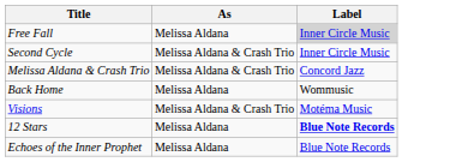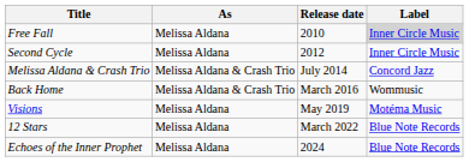 <table class="wikitable">
 <tr>
 <th>Title</th>
 <th>As</th>
+<th>Release date</th>
 <th>Label</th>
 </tr>
 <tr>
 <td><em>Free Fall</em></td>
 <td>Melissa Aldana</td>
+<td>2010</td>
 <td style="background: lightgrey;"><a href='#'>Inner Circle Music</a></td>
 </tr>
 <tr>
 <td><em>Second Cycle</em></td>
-<td>Melissa Aldana & Crash Trio</td>
+<td>Melissa Aldana</td>
+<td>2012</td>
 <td><a href='#'>Inner Circle Music</a></td>
 </tr>
 <tr>
 <td><em>Melissa Aldana & Crash Trio</em></td>
 <td>Melissa Aldana & Crash Trio</td>
+<td>July 2014</td>
 <td><a href='#'>Concord Jazz</a></td>
 </tr>
 <tr>
 <td><em>Back Home</em></td>
-<td>Melissa Aldana</td>
+<td>Melissa Aldana & Crash Trio</td>
+<td>March 2016</td>
 <td>Wommusic</td>
 </tr>
 <tr>
 <td><em><a href='#'>Visions</a></em></td>
-<td>Melissa Aldana & Crash Trio</td>
+<td>Melissa Aldana</td>
+<td>May 2019</td>
 <td><a href='#'>Motéma Music</a></td>
 </tr>
 <tr>
 <td><em>12 Stars</em></td>
 <td>Melissa Aldana</td>
-<td><strong><a href='#'>Blue Note Records</a></strong></td>
+<td>March 2022</td>
+<td><a href='#'>Blue Note Records</a></td>
 </tr>
 <tr>
 <td><em>Echoes of the Inner Prophet</em></td>
 <td>Melissa Aldana</td>
+<td>2024</td>
 <td><a href='#'>Blue Note Records</a></td>
 </tr>
 </table>
